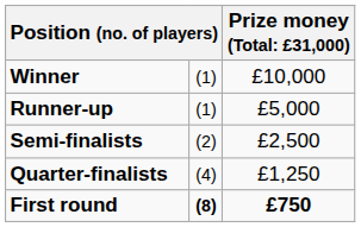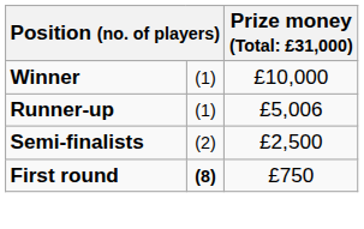 <table class="wikitable">
 <tr>
 <th colspan=2>Position <small>(no. of players)</small></th>
 <th>Prize money<br><small>(Total: £31,000)</small></th>
 </tr>
 <tr>
 <td><strong>Winner</strong></td>
 <td align=center><small>(1)</small></td>
 <td align=center>£10,000</td>
 </tr>
 <tr>
 <td><strong>Runner-up</strong></td>
 <td align=center><small>(1)</small></td>
-<td align=center>£5,000</td>
+<td align=center>£5,006</td>
 </tr>
 <tr>
 <td><strong>Semi-finalists</strong></td>
 <td align=center><small>(2)</small></td>
 <td align=center>£2,500</td>
 </tr>
 <tr>
-<td><strong>Quarter-finalists</strong></td>
-<td align=center><small>(4)</small></td>
-<td align=center>£1,250</td>
-</tr>
-<tr>
 <td><strong>First round</strong></td>
 <td align=center><strong><small>(8)</small></strong></td>
-<td align=center><strong>£750</strong></td>
+<td align=center>£750</td>
 </tr>
 </table>
